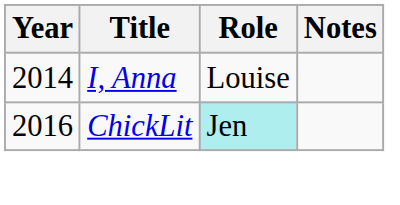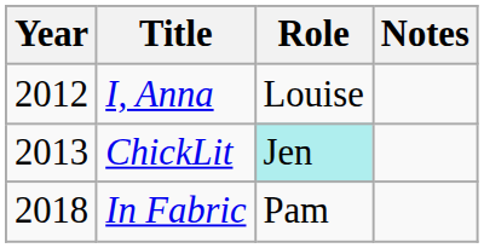 <table class="wikitable">
 <tr>
 <th>Year</th>
 <th>Title</th>
 <th>Role</th>
 <th>Notes</th>
 </tr>
 <tr>
-<td>2014</td>
+<td>2012</td>
 <td><em><a href='#'>I, Anna</a></em></td>
 <td>Louise</td>
 <td></td>
 </tr>
 <tr>
-<td>2016</td>
+<td>2013</td>
 <td><em><a href='#'>ChickLit</a></em></td>
 <td style="background: paleturquoise;">Jen</td>
 <td></td>
 </tr>
+<tr>
+<td>2018</td>
+<td><em><a href='#'>In Fabric</a></em></td>
+<td>Pam</td>
+<td></td>
+</tr>
 </table>
